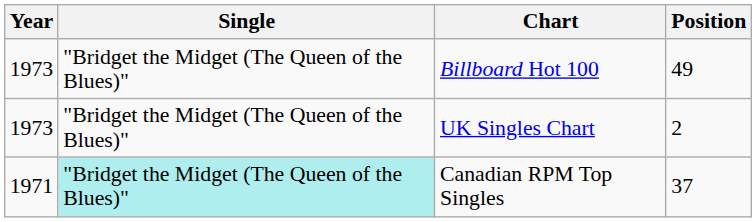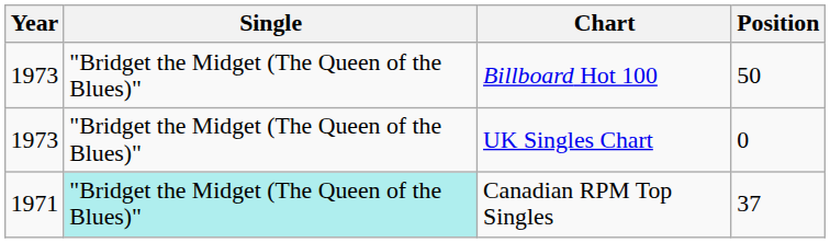 <table class=wikitable width="550px">
 <tr>
 <th align="left">Year</th>
 <th align="left">Single</th>
 <th align="left">Chart</th>
 <th align="left">Position</th>
 </tr>
 <tr>
 <td align="left">1973</td>
 <td align="left">"Bridget the Midget (The Queen of the Blues)"</td>
 <td align="left"><a href='#'><em>Billboard</em> Hot 100</a></td>
-<td align="left">49</td>
+<td align="left">50</td>
 </tr>
 <tr>
 <td align="left">1973</td>
 <td align="left">"Bridget the Midget (The Queen of the Blues)"</td>
 <td align="left"><a href='#'>UK Singles Chart</a></td>
-<td align="left">2</td>
+<td align="left">0</td>
 </tr>
 <tr>
 <td align="left">1971</td>
 <td align="left" style="background: paleturquoise;">"Bridget the Midget (The Queen of the Blues)"</td>
 <td align="left">Canadian RPM Top Singles</td>
 <td align="left">37</td>
 </tr>
 </table>
